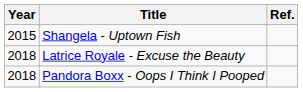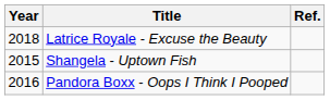 <table class="wikitable plainrowheaders sortable">
 <tr>
 <th scope="col">Year</th>
 <th scope="col">Title</th>
 <th>Ref.</th>
 </tr>
 <tr>
+<td>2018</td>
+<td scope="row"><a href='#'>Latrice Royale</a> - <em>Excuse the Beauty</em></td>
+<td style="text-align: center;"></td>
+</tr>
+<tr>
 <td>2015</td>
 <td scope="row"><a href='#'>Shangela</a> - <em>Uptown Fish</em></td>
 <td style="text-align: center;"></td>
 </tr>
 <tr>
-<td>2018</td>
-<td scope="row"><a href='#'>Latrice Royale</a> - <em>Excuse the Beauty</em></td>
-<td style="text-align: center;"></td>
-</tr>
-<tr>
-<td>2018</td>
+<td>2016</td>
 <td scope="row"><a href='#'>Pandora Boxx</a> - <em>Oops I Think I Pooped</em></td>
 <td style="text-align: center;"></td>
 </tr>
 </table>
